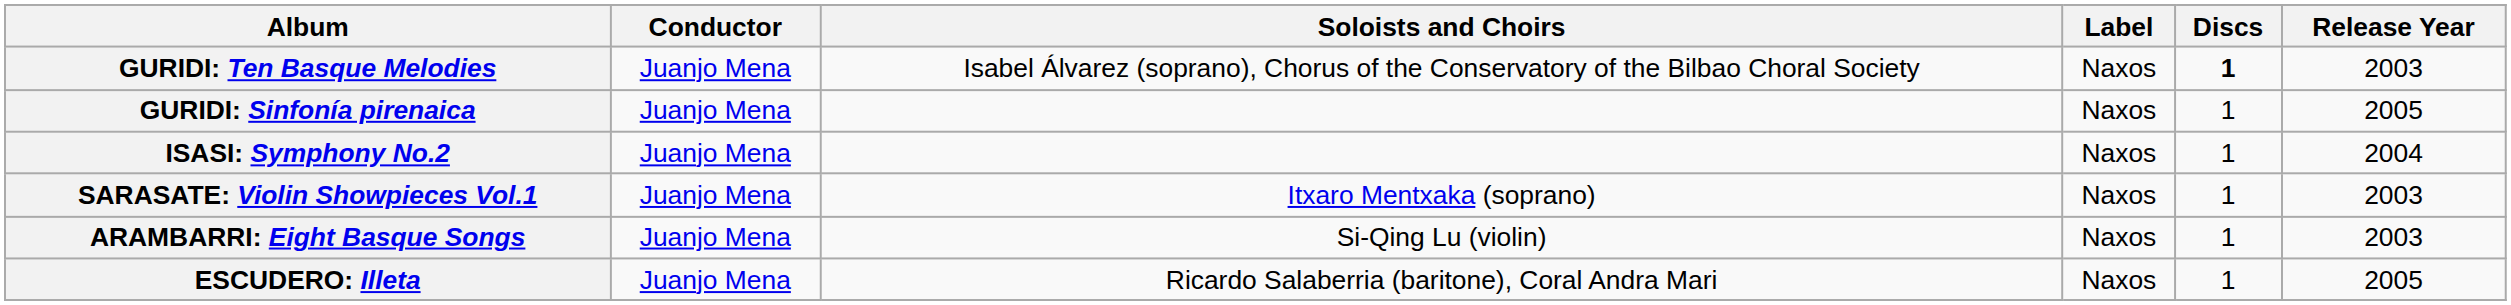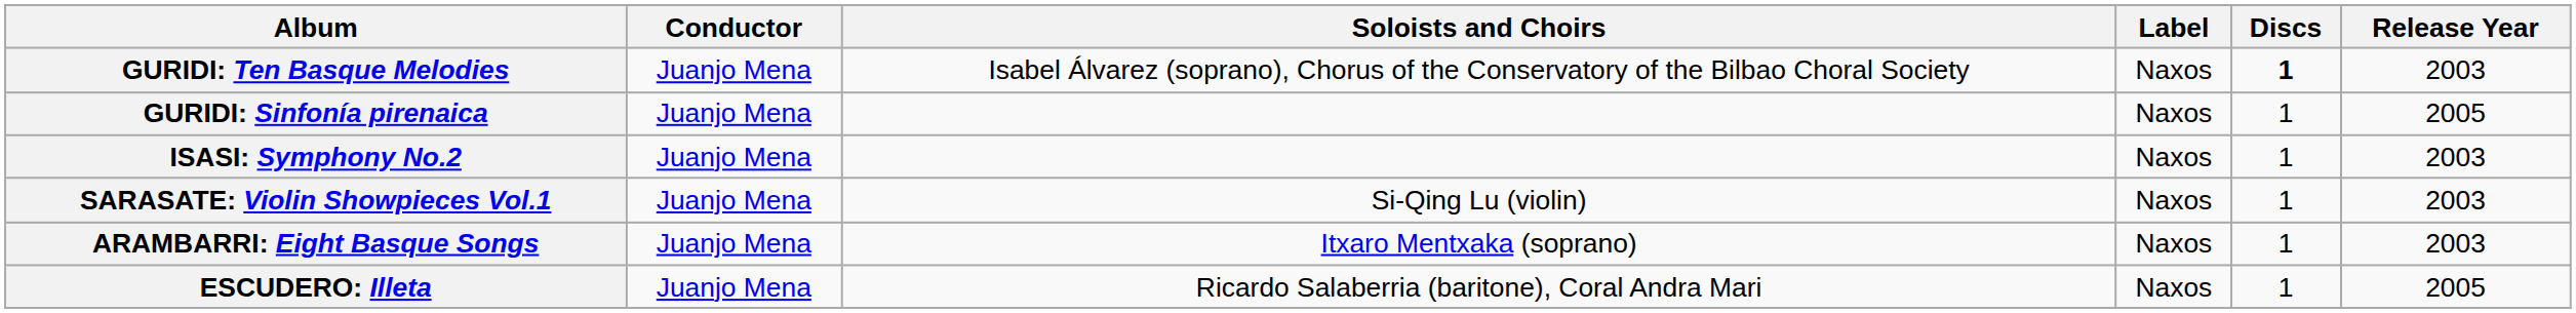 <table class="sortable wikitable" style="font-size: smaller; text-align: center; width: 100%;">
 <tr>
 <th>Album</th>
 <th>Conductor</th>
 <th>Soloists and Choirs</th>
 <th>Label</th>
 <th>Discs</th>
 <th>Release Year</th>
 </tr>
 <tr>
 <th>GURIDI: <em><a href='#'>Ten Basque Melodies</a></em></th>
 <td><a href='#'>Juanjo Mena</a></td>
 <td>Isabel Álvarez (soprano), Chorus of the Conservatory of the Bilbao Choral Society</td>
 <td>Naxos</td>
 <td><strong>1</strong></td>
 <td>2003</td>
 </tr>
 <tr>
 <th>GURIDI: <em><a href='#'>Sinfonía pirenaica</a></em></th>
 <td><a href='#'>Juanjo Mena</a></td>
 <td></td>
 <td>Naxos</td>
 <td>1</td>
 <td>2005</td>
 </tr>
 <tr>
 <th>ISASI: <em><a href='#'>Symphony No.2</a></em></th>
 <td><a href='#'>Juanjo Mena</a></td>
 <td></td>
 <td>Naxos</td>
 <td>1</td>
-<td>2004</td>
+<td>2003</td>
 </tr>
 <tr>
 <th>SARASATE: <em><a href='#'>Violin Showpieces Vol.1</a></em></th>
 <td><a href='#'>Juanjo Mena</a></td>
-<td><a href='#'>Itxaro Mentxaka</a> (soprano)</td>
+<td>Si-Qing Lu (violin)</td>
 <td>Naxos</td>
 <td>1</td>
 <td>2003</td>
 </tr>
 <tr>
 <th>ARAMBARRI: <em><a href='#'>Eight Basque Songs</a></em></th>
 <td><a href='#'>Juanjo Mena</a></td>
-<td>Si-Qing Lu (violin)</td>
+<td><a href='#'>Itxaro Mentxaka</a> (soprano)</td>
 <td>Naxos</td>
 <td>1</td>
 <td>2003</td>
 </tr>
 <tr>
 <th>ESCUDERO: <em><a href='#'>Illeta</a></em></th>
 <td><a href='#'>Juanjo Mena</a></td>
 <td>Ricardo Salaberria (baritone), Coral Andra Mari</td>
 <td>Naxos</td>
 <td>1</td>
 <td>2005</td>
 </tr>
 </table>
